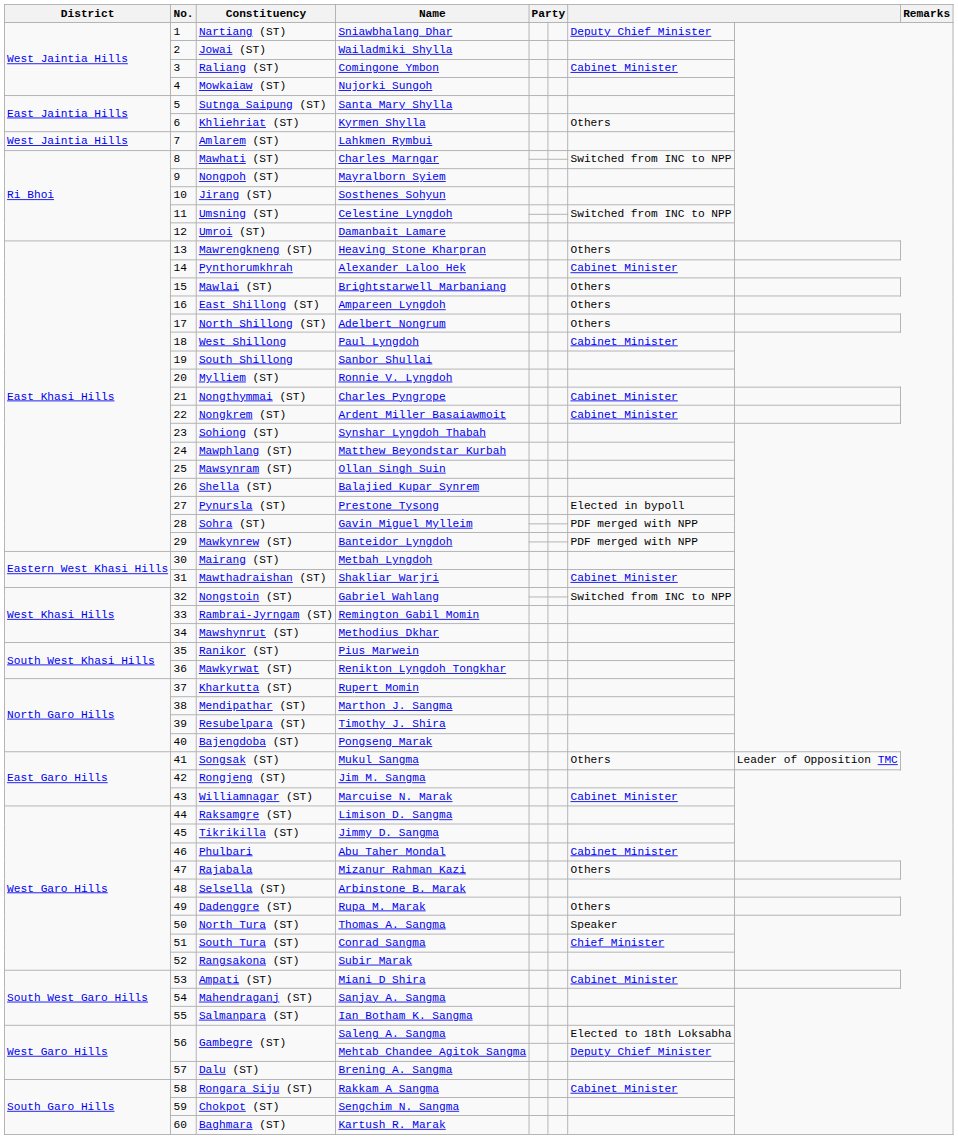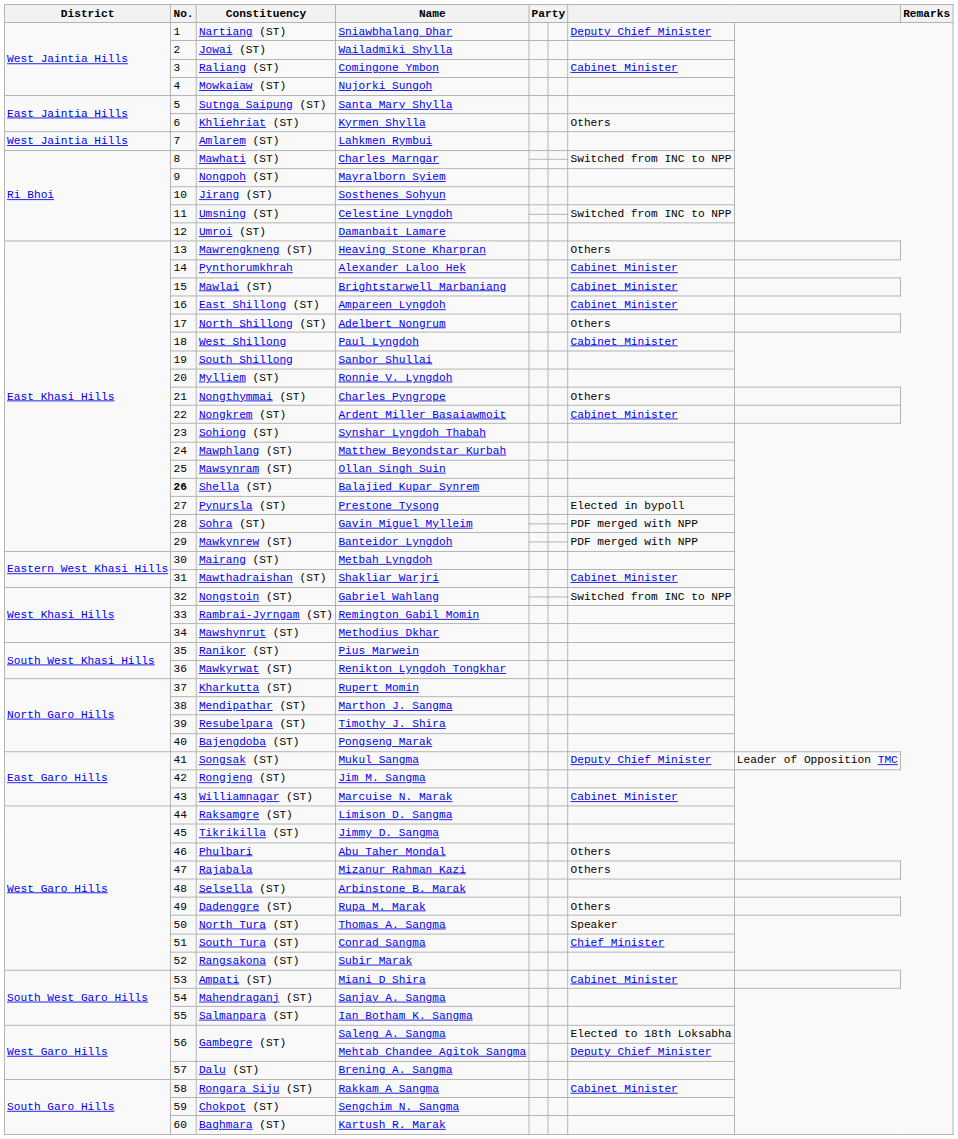 <table class="wikitable sortable">
 <tr>
 <th>District</th>
 <th>No.</th>
 <th>Constituency</th>
 <th>Name</th>
 <th colspan="2">Party</th>
 <th colspan="2"></th>
 <th>Remarks</th>
 </tr>
 <tr>
 <td rowspan="4"><a href='#'>West Jaintia Hills</a></td>
 <td>1</td>
 <td><a href='#'>Nartiang</a> (ST)</td>
 <td><a href='#'>Sniawbhalang Dhar</a></td>
 <td></td>
 <td></td>
 <td><a href='#'>Deputy Chief Minister</a></td>
 </tr>
 <tr>
 <td>2</td>
 <td><a href='#'>Jowai</a> (ST)</td>
 <td><a href='#'>Wailadmiki Shylla</a></td>
 <td></td>
 <td></td>
 <td></td>
 </tr>
 <tr>
 <td>3</td>
 <td><a href='#'>Raliang</a> (ST)</td>
 <td><a href='#'>Comingone Ymbon</a></td>
 <td></td>
 <td></td>
 <td><a href='#'>Cabinet Minister</a></td>
 </tr>
 <tr>
 <td>4</td>
 <td><a href='#'>Mowkaiaw</a> (ST)</td>
 <td><a href='#'>Nujorki Sungoh</a></td>
 <td></td>
 <td></td>
 <td></td>
 </tr>
 <tr>
 <td rowspan="2"><a href='#'>East Jaintia Hills</a></td>
 <td>5</td>
 <td><a href='#'>Sutnga Saipung</a> (ST)</td>
 <td><a href='#'>Santa Mary Shylla</a></td>
 <td></td>
 <td></td>
 <td></td>
 </tr>
 <tr>
 <td>6</td>
 <td><a href='#'>Khliehriat</a> (ST)</td>
 <td><a href='#'>Kyrmen Shylla</a></td>
 <td></td>
 <td></td>
 <td>Others</td>
 </tr>
 <tr>
 <td><a href='#'>West Jaintia Hills</a></td>
 <td>7</td>
 <td><a href='#'>Amlarem</a> (ST)</td>
 <td><a href='#'>Lahkmen Rymbui</a></td>
 <td></td>
 <td></td>
 <td></td>
 </tr>
 <tr>
 <td rowspan="7"><a href='#'>Ri Bhoi</a></td>
 <td rowspan="2">8</td>
 <td rowspan="2"><a href='#'>Mawhati</a> (ST)</td>
 <td rowspan="2"><a href='#'>Charles Marngar</a></td>
 <td></td>
 <td></td>
 <td rowspan="2">Switched from INC to NPP</td>
 </tr>
 <tr>
 <td></td>
 <td></td>
 </tr>
 <tr>
 <td>9</td>
 <td><a href='#'>Nongpoh</a> (ST)</td>
 <td><a href='#'>Mayralborn Syiem</a></td>
 <td></td>
 <td></td>
 <td></td>
 </tr>
 <tr>
 <td>10</td>
 <td><a href='#'>Jirang</a> (ST)</td>
 <td><a href='#'>Sosthenes Sohyun</a></td>
 <td></td>
 <td></td>
 <td></td>
 </tr>
 <tr>
 <td rowspan="2">11</td>
 <td rowspan="2"><a href='#'>Umsning</a> (ST)</td>
 <td rowspan="2"><a href='#'>Celestine Lyngdoh</a></td>
 <td></td>
 <td></td>
 <td rowspan="2">Switched from INC to NPP</td>
 </tr>
 <tr>
 <td></td>
 <td></td>
 </tr>
 <tr>
 <td>12</td>
 <td><a href='#'>Umroi</a> (ST)</td>
 <td><a href='#'>Damanbait Lamare</a></td>
 <td></td>
 <td></td>
 <td></td>
 </tr>
 <tr>
 <td rowspan="19"><a href='#'>East Khasi Hills</a></td>
 <td>13</td>
 <td><a href='#'>Mawrengkneng</a> (ST)</td>
 <td><a href='#'>Heaving Stone Kharpran</a></td>
 <td></td>
 <td bgcolor=></td>
 <td>Others</td>
 <td></td>
 </tr>
 <tr>
 <td>14</td>
 <td><a href='#'>Pynthorumkhrah</a></td>
 <td><a href='#'>Alexander Laloo Hek</a></td>
 <td></td>
 <td></td>
 <td><a href='#'>Cabinet Minister</a></td>
 </tr>
 <tr>
 <td>15</td>
 <td><a href='#'>Mawlai</a> (ST)</td>
 <td><a href='#'>Brightstarwell Marbaniang</a></td>
 <td></td>
 <td bgcolor=></td>
-<td>Others</td>
+<td><a href='#'>Cabinet Minister</a></td>
 <td></td>
 </tr>
 <tr>
 <td>16</td>
 <td><a href='#'>East Shillong</a> (ST)</td>
 <td><a href='#'>Ampareen Lyngdoh</a></td>
 <td></td>
 <td></td>
-<td>Others</td>
+<td><a href='#'>Cabinet Minister</a></td>
 </tr>
 <tr>
 <td>17</td>
 <td><a href='#'>North Shillong</a> (ST)</td>
 <td><a href='#'>Adelbert Nongrum</a></td>
 <td></td>
 <td bgcolor=></td>
 <td>Others</td>
 <td></td>
 </tr>
 <tr>
 <td>18</td>
 <td><a href='#'>West Shillong</a></td>
 <td><a href='#'>Paul Lyngdoh</a></td>
 <td></td>
 <td></td>
 <td><a href='#'>Cabinet Minister</a></td>
 </tr>
 <tr>
 <td>19</td>
 <td><a href='#'>South Shillong</a></td>
 <td><a href='#'>Sanbor Shullai</a></td>
 <td></td>
 <td></td>
 <td></td>
 </tr>
 <tr>
 <td>20</td>
 <td><a href='#'>Mylliem</a> (ST)</td>
 <td><a href='#'>Ronnie V. Lyngdoh</a></td>
 <td></td>
 <td></td>
 <td></td>
 </tr>
 <tr>
 <td>21</td>
 <td><a href='#'>Nongthymmai</a> (ST)</td>
 <td><a href='#'>Charles Pyngrope</a></td>
 <td></td>
 <td bgcolor=></td>
-<td><a href='#'>Cabinet Minister</a></td>
+<td>Others</td>
 <td></td>
 </tr>
 <tr>
 <td>22</td>
 <td><a href='#'>Nongkrem</a> (ST)</td>
 <td><a href='#'>Ardent Miller Basaiawmoit</a></td>
 <td></td>
 <td bgcolor=></td>
 <td><a href='#'>Cabinet Minister</a></td>
 <td></td>
 </tr>
 <tr>
 <td>23</td>
 <td><a href='#'>Sohiong</a> (ST)</td>
 <td><a href='#'>Synshar Lyngdoh Thabah</a></td>
 <td></td>
 <td></td>
 <td></td>
 </tr>
 <tr>
 <td>24</td>
 <td><a href='#'>Mawphlang</a> (ST)</td>
 <td><a href='#'>Matthew Beyondstar Kurbah</a></td>
 <td></td>
 <td></td>
 <td></td>
 </tr>
 <tr>
 <td>25</td>
 <td><a href='#'>Mawsynram</a> (ST)</td>
 <td><a href='#'>Ollan Singh Suin</a></td>
 <td></td>
 <td></td>
 <td></td>
 </tr>
 <tr>
-<td>26</td>
+<td><strong>26</strong></td>
 <td><a href='#'>Shella</a> (ST)</td>
 <td><a href='#'>Balajied Kupar Synrem</a></td>
 <td></td>
 <td></td>
 <td></td>
 </tr>
 <tr>
 <td>27</td>
 <td><a href='#'>Pynursla</a> (ST)</td>
 <td><a href='#'>Prestone Tysong</a></td>
 <td></td>
 <td></td>
 <td>Elected in bypoll</td>
 </tr>
 <tr>
 <td rowspan="2">28</td>
 <td rowspan="2"><a href='#'>Sohra</a> (ST)</td>
 <td rowspan="2"><a href='#'>Gavin Miguel Mylleim</a></td>
 <td></td>
 <td></td>
 <td rowspan="2">PDF merged with NPP</td>
 </tr>
 <tr>
 <td></td>
 <td></td>
 </tr>
 <tr>
 <td rowspan="2">29</td>
 <td rowspan="2"><a href='#'>Mawkynrew</a> (ST)</td>
 <td rowspan="2"><a href='#'>Banteidor Lyngdoh</a></td>
 <td></td>
 <td></td>
 <td rowspan="2">PDF merged with NPP</td>
 </tr>
 <tr>
 <td></td>
 <td></td>
 </tr>
 <tr>
 <td rowspan="2"><a href='#'>Eastern West Khasi Hills</a></td>
 <td>30</td>
 <td><a href='#'>Mairang</a> (ST)</td>
 <td><a href='#'>Metbah Lyngdoh</a></td>
 <td></td>
 <td></td>
 <td></td>
 </tr>
 <tr>
 <td>31</td>
 <td><a href='#'>Mawthadraishan</a> (ST)</td>
 <td><a href='#'>Shakliar Warjri</a></td>
 <td></td>
 <td></td>
 <td><a href='#'>Cabinet Minister</a></td>
 </tr>
 <tr>
 <td rowspan="4"><a href='#'>West Khasi Hills</a></td>
 <td rowspan="2">32</td>
 <td rowspan="2"><a href='#'>Nongstoin</a> (ST)</td>
 <td rowspan="2"><a href='#'>Gabriel Wahlang</a></td>
 <td></td>
 <td></td>
 <td rowspan="2">Switched from INC to NPP</td>
 </tr>
 <tr>
 <td></td>
 <td></td>
 </tr>
 <tr>
 <td>33</td>
 <td><a href='#'>Rambrai-Jyrngam</a> (ST)</td>
 <td><a href='#'>Remington Gabil Momin</a></td>
 <td></td>
 <td></td>
 <td></td>
 </tr>
 <tr>
 <td>34</td>
 <td><a href='#'>Mawshynrut</a> (ST)</td>
 <td><a href='#'>Methodius Dkhar</a></td>
 <td></td>
 <td></td>
 <td></td>
 </tr>
 <tr>
 <td rowspan="2"><a href='#'>South West Khasi Hills</a></td>
 <td>35</td>
 <td><a href='#'>Ranikor</a> (ST)</td>
 <td><a href='#'>Pius Marwein</a></td>
 <td></td>
 <td></td>
 <td></td>
 </tr>
 <tr>
 <td>36</td>
 <td><a href='#'>Mawkyrwat</a> (ST)</td>
 <td><a href='#'>Renikton Lyngdoh Tongkhar</a></td>
 <td></td>
 <td></td>
 <td></td>
 </tr>
 <tr>
 <td rowspan="4"><a href='#'>North Garo Hills</a></td>
 <td>37</td>
 <td><a href='#'>Kharkutta</a> (ST)</td>
 <td><a href='#'>Rupert Momin</a></td>
 <td></td>
 <td></td>
 <td></td>
 </tr>
 <tr>
 <td>38</td>
 <td><a href='#'>Mendipathar</a> (ST)</td>
 <td><a href='#'>Marthon J. Sangma</a></td>
 <td></td>
 <td></td>
 <td></td>
 </tr>
 <tr>
 <td>39</td>
 <td><a href='#'>Resubelpara</a> (ST)</td>
 <td><a href='#'>Timothy J. Shira</a></td>
 <td></td>
 <td></td>
 <td></td>
 </tr>
 <tr>
 <td>40</td>
 <td><a href='#'>Bajengdoba</a> (ST)</td>
 <td><a href='#'>Pongseng Marak</a></td>
 <td></td>
 <td></td>
 <td></td>
 </tr>
 <tr>
 <td rowspan="3"><a href='#'>East Garo Hills</a></td>
 <td>41</td>
 <td><a href='#'>Songsak</a> (ST)</td>
 <td><a href='#'>Mukul Sangma</a></td>
 <td></td>
 <td bgcolor=></td>
-<td>Others</td>
+<td><a href='#'>Deputy Chief Minister</a></td>
 <td>Leader of Opposition <a href='#'>TMC</a></td>
 </tr>
 <tr>
 <td>42</td>
 <td><a href='#'>Rongjeng</a> (ST)</td>
 <td><a href='#'>Jim M. Sangma</a></td>
 <td></td>
 <td></td>
 <td></td>
 </tr>
 <tr>
 <td>43</td>
 <td><a href='#'>Williamnagar</a> (ST)</td>
 <td><a href='#'>Marcuise N. Marak</a></td>
 <td></td>
 <td></td>
 <td><a href='#'>Cabinet Minister</a></td>
 </tr>
 <tr>
 <td rowspan="9"><a href='#'>West Garo Hills</a></td>
 <td>44</td>
 <td><a href='#'>Raksamgre</a> (ST)</td>
 <td><a href='#'>Limison D. Sangma</a></td>
 <td></td>
 <td></td>
 <td></td>
 </tr>
 <tr>
 <td>45</td>
 <td><a href='#'>Tikrikilla</a> (ST)</td>
 <td><a href='#'>Jimmy D. Sangma</a></td>
 <td></td>
 <td></td>
 <td></td>
 </tr>
 <tr>
 <td>46</td>
 <td><a href='#'>Phulbari</a></td>
 <td><a href='#'>Abu Taher Mondal</a></td>
 <td></td>
 <td></td>
-<td><a href='#'>Cabinet Minister</a></td>
+<td>Others</td>
 </tr>
 <tr>
 <td>47</td>
 <td><a href='#'>Rajabala</a></td>
 <td><a href='#'>Mizanur Rahman Kazi</a></td>
 <td></td>
 <td bgcolor=></td>
 <td>Others</td>
 <td></td>
 </tr>
 <tr>
 <td>48</td>
 <td><a href='#'>Selsella</a> (ST)</td>
 <td><a href='#'>Arbinstone B. Marak</a></td>
 <td></td>
 <td></td>
 <td></td>
 </tr>
 <tr>
 <td>49</td>
 <td><a href='#'>Dadenggre</a> (ST)</td>
 <td><a href='#'>Rupa M. Marak</a></td>
 <td></td>
 <td bgcolor=></td>
 <td>Others</td>
 <td></td>
 </tr>
 <tr>
 <td>50</td>
 <td><a href='#'>North Tura</a> (ST)</td>
 <td><a href='#'>Thomas A. Sangma</a></td>
 <td></td>
 <td></td>
 <td>Speaker</td>
 </tr>
 <tr>
 <td>51</td>
 <td><a href='#'>South Tura</a> (ST)</td>
 <td><a href='#'>Conrad Sangma</a></td>
 <td></td>
 <td></td>
 <td><a href='#'>Chief Minister</a></td>
 </tr>
 <tr>
 <td>52</td>
 <td><a href='#'>Rangsakona</a> (ST)</td>
 <td><a href='#'>Subir Marak</a></td>
 <td></td>
 <td></td>
 <td></td>
 </tr>
 <tr>
 <td rowspan="3"><a href='#'>South West Garo Hills</a></td>
 <td>53</td>
 <td><a href='#'>Ampati</a> (ST)</td>
 <td><a href='#'>Miani D Shira</a></td>
 <td></td>
 <td bgcolor=></td>
 <td><a href='#'>Cabinet Minister</a></td>
 <td></td>
 </tr>
 <tr>
 <td>54</td>
 <td><a href='#'>Mahendraganj</a> (ST)</td>
 <td><a href='#'>Sanjay A. Sangma</a></td>
 <td></td>
 <td></td>
 <td></td>
 </tr>
 <tr>
 <td>55</td>
 <td><a href='#'>Salmanpara</a> (ST)</td>
 <td><a href='#'>Ian Botham K. Sangma</a></td>
 <td></td>
 <td></td>
 <td></td>
 </tr>
 <tr>
 <td rowspan="3"><a href='#'>West Garo Hills</a></td>
 <td rowspan="2">56</td>
 <td rowspan="2"><a href='#'>Gambegre</a> (ST)</td>
 <td><a href='#'>Saleng A. Sangma</a></td>
 <td></td>
 <td></td>
 <td>Elected to 18th Loksabha</td>
 </tr>
 <tr>
 <td><a href='#'>Mehtab Chandee Agitok Sangma</a></td>
 <td></td>
 <td></td>
 <td><a href='#'>Deputy Chief Minister</a></td>
 </tr>
 <tr>
 <td>57</td>
 <td><a href='#'>Dalu</a> (ST)</td>
 <td><a href='#'>Brening A. Sangma</a></td>
 <td></td>
 <td></td>
 <td></td>
 </tr>
 <tr>
 <td rowspan="3"><a href='#'>South Garo Hills</a></td>
 <td>58</td>
 <td><a href='#'>Rongara Siju</a> (ST)</td>
 <td><a href='#'>Rakkam A Sangma</a></td>
 <td></td>
 <td></td>
 <td><a href='#'>Cabinet Minister</a></td>
 </tr>
 <tr>
 <td>59</td>
 <td><a href='#'>Chokpot</a> (ST)</td>
 <td><a href='#'>Sengchim N. Sangma</a></td>
 <td></td>
 <td></td>
 <td></td>
 </tr>
 <tr>
 <td>60</td>
 <td><a href='#'>Baghmara</a> (ST)</td>
 <td><a href='#'>Kartush R. Marak</a></td>
 <td></td>
 <td></td>
 <td></td>
 </tr>
 </table>
